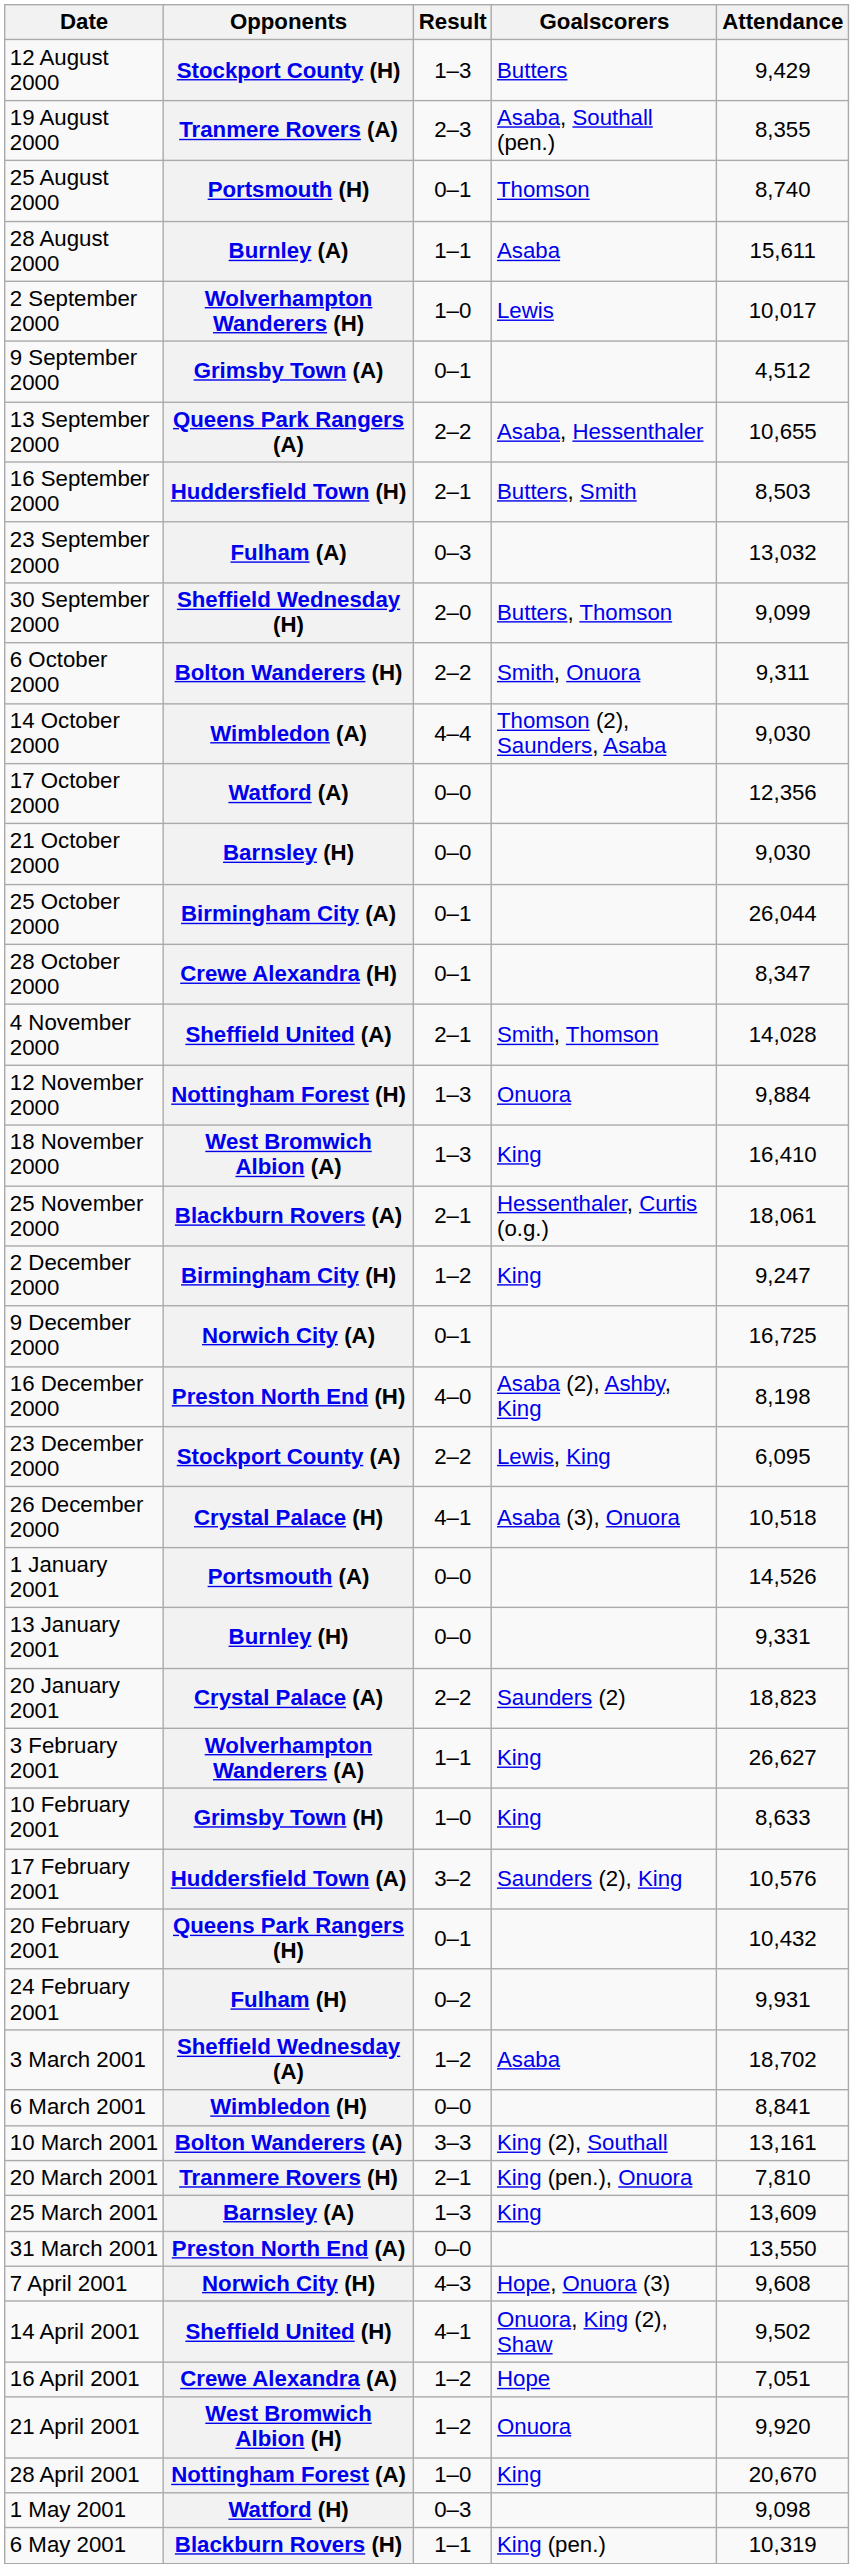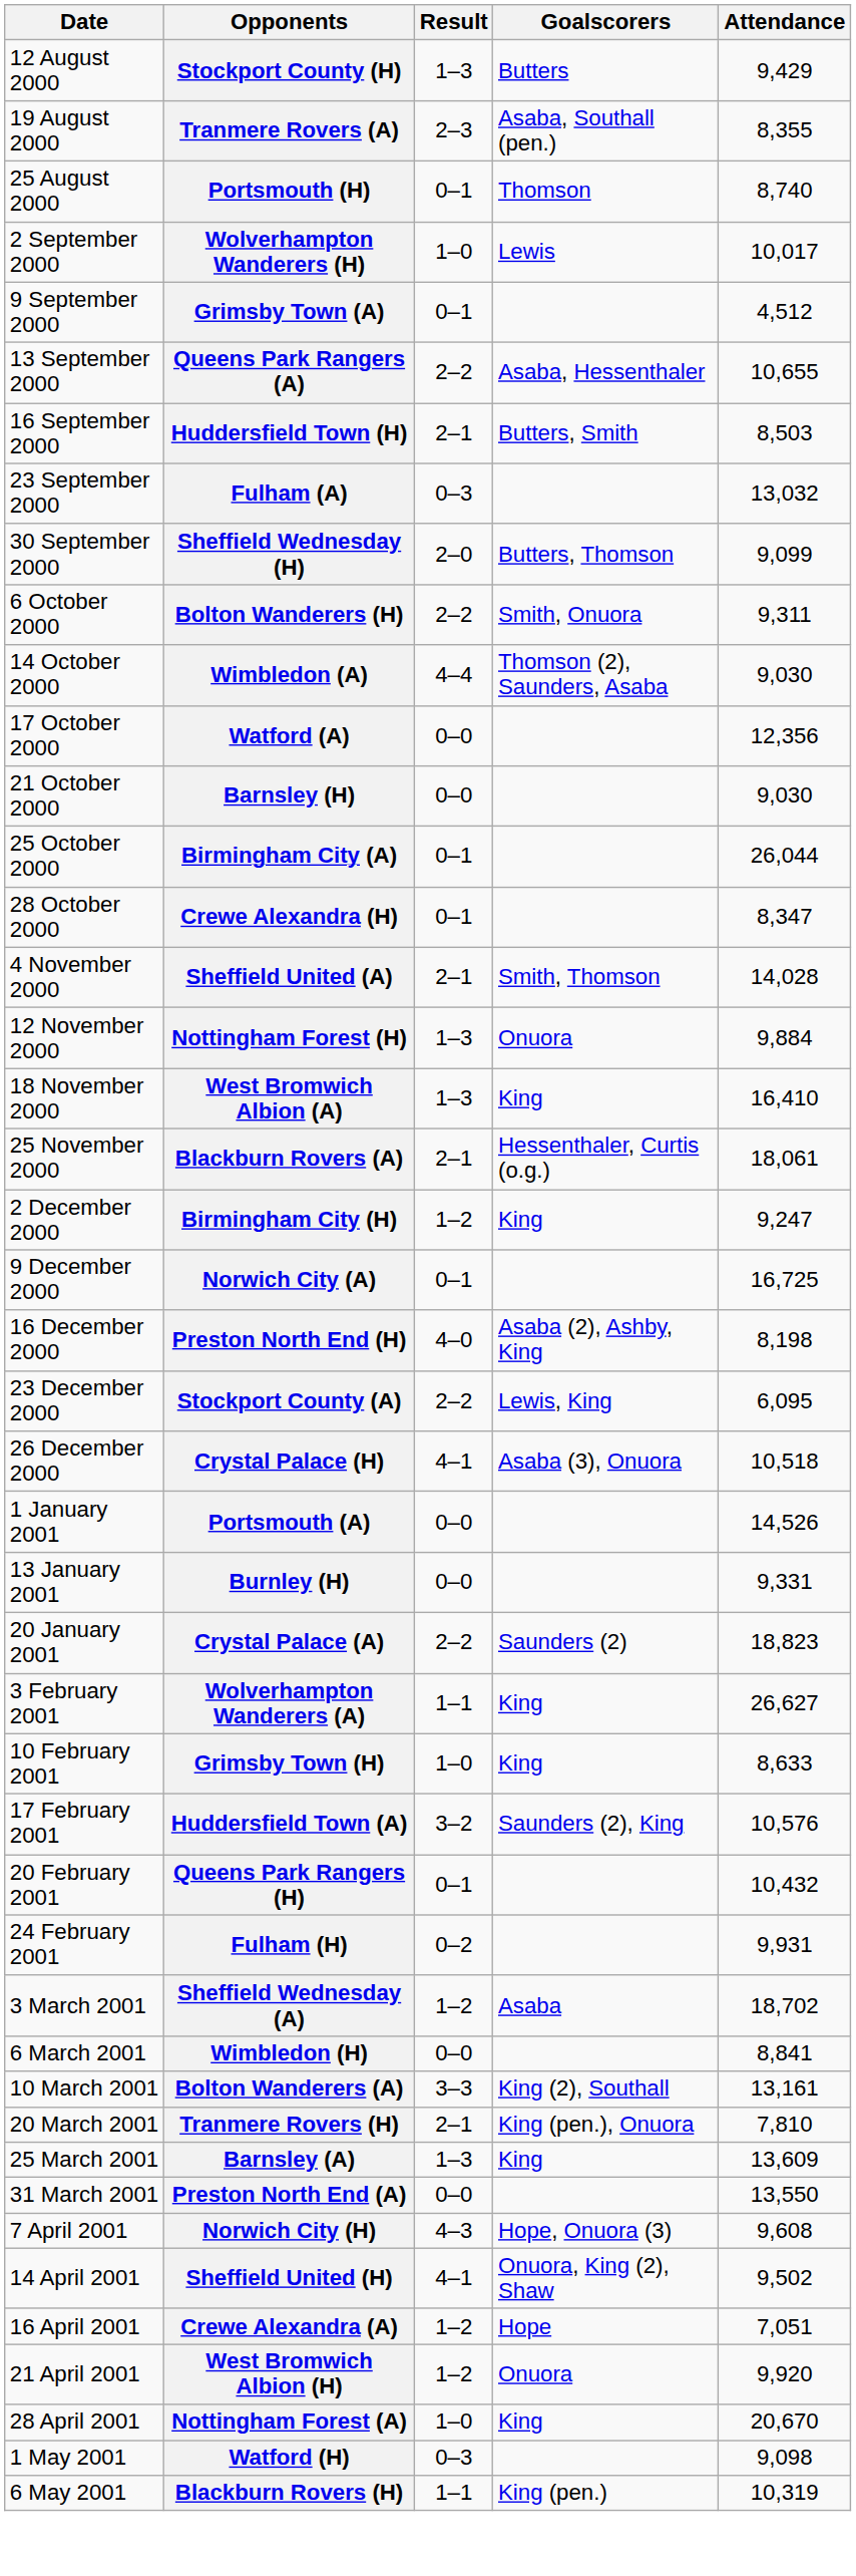 <table class="wikitable plainrowheaders sortable">
 <tr>
 <th scope=col>Date</th>
 <th scope=col>Opponents</th>
 <th scope=col>Result</th>
 <th scope=col class=unsortable>Goalscorers</th>
 <th scope=col>Attendance</th>
 </tr>
 <tr>
 <td>12 August 2000</td>
 <th scope=row><a href='#'>Stockport County</a> (H)</th>
 <td align=center>1–3</td>
 <td><a href='#'>Butters</a></td>
 <td align=center>9,429</td>
 </tr>
 <tr>
 <td>19 August 2000</td>
 <th scope=row><a href='#'>Tranmere Rovers</a> (A)</th>
 <td align=center>2–3</td>
 <td><a href='#'>Asaba</a>, <a href='#'>Southall</a> (pen.)</td>
 <td align=center>8,355</td>
 </tr>
 <tr>
 <td>25 August 2000</td>
 <th scope=row><a href='#'>Portsmouth</a> (H)</th>
 <td align=center>0–1</td>
 <td><a href='#'>Thomson</a></td>
 <td align=center>8,740</td>
-</tr>
-<tr>
-<td>28 August 2000</td>
-<th scope=row><a href='#'>Burnley</a> (A)</th>
-<td align=center>1–1</td>
-<td><a href='#'>Asaba</a></td>
-<td align=center>15,611</td>
 </tr>
 <tr>
 <td>2 September 2000</td>
 <th scope=row><a href='#'>Wolverhampton Wanderers</a> (H)</th>
 <td align=center>1–0</td>
 <td><a href='#'>Lewis</a></td>
 <td align=center>10,017</td>
 </tr>
 <tr>
 <td>9 September 2000</td>
 <th scope=row><a href='#'>Grimsby Town</a> (A)</th>
 <td align=center>0–1</td>
 <td></td>
 <td align=center>4,512</td>
 </tr>
 <tr>
 <td>13 September 2000</td>
 <th scope=row><a href='#'>Queens Park Rangers</a> (A)</th>
 <td align=center>2–2</td>
 <td><a href='#'>Asaba</a>, <a href='#'>Hessenthaler</a></td>
 <td align=center>10,655</td>
 </tr>
 <tr>
 <td>16 September 2000</td>
 <th scope=row><a href='#'>Huddersfield Town</a> (H)</th>
 <td align=center>2–1</td>
 <td><a href='#'>Butters</a>, <a href='#'>Smith</a></td>
 <td align=center>8,503</td>
 </tr>
 <tr>
 <td>23 September 2000</td>
 <th scope=row><a href='#'>Fulham</a> (A)</th>
 <td align=center>0–3</td>
 <td></td>
 <td align=center>13,032</td>
 </tr>
 <tr>
 <td>30 September 2000</td>
 <th scope=row><a href='#'>Sheffield Wednesday</a> (H)</th>
 <td align=center>2–0</td>
 <td><a href='#'>Butters</a>, <a href='#'>Thomson</a></td>
 <td align=center>9,099</td>
 </tr>
 <tr>
 <td>6 October 2000</td>
 <th scope=row><a href='#'>Bolton Wanderers</a> (H)</th>
 <td align=center>2–2</td>
 <td><a href='#'>Smith</a>, <a href='#'>Onuora</a></td>
 <td align=center>9,311</td>
 </tr>
 <tr>
 <td>14 October 2000</td>
 <th scope=row><a href='#'>Wimbledon</a> (A)</th>
 <td align=center>4–4</td>
 <td><a href='#'>Thomson</a> (2), <a href='#'>Saunders</a>, <a href='#'>Asaba</a></td>
 <td align=center>9,030</td>
 </tr>
 <tr>
 <td>17 October 2000</td>
 <th scope=row><a href='#'>Watford</a> (A)</th>
 <td align=center>0–0</td>
 <td></td>
 <td align=center>12,356</td>
 </tr>
 <tr>
 <td>21 October 2000</td>
 <th scope=row><a href='#'>Barnsley</a> (H)</th>
 <td align=center>0–0</td>
 <td></td>
 <td align=center>9,030</td>
 </tr>
 <tr>
 <td>25 October 2000</td>
 <th scope=row><a href='#'>Birmingham City</a> (A)</th>
 <td align=center>0–1</td>
 <td></td>
 <td align=center>26,044</td>
 </tr>
 <tr>
 <td>28 October 2000</td>
 <th scope=row><a href='#'>Crewe Alexandra</a> (H)</th>
 <td align=center>0–1</td>
 <td></td>
 <td align=center>8,347</td>
 </tr>
 <tr>
 <td>4 November 2000</td>
 <th scope=row><a href='#'>Sheffield United</a> (A)</th>
 <td align=center>2–1</td>
 <td><a href='#'>Smith</a>, <a href='#'>Thomson</a></td>
 <td align=center>14,028</td>
 </tr>
 <tr>
 <td>12 November 2000</td>
 <th scope=row><a href='#'>Nottingham Forest</a> (H)</th>
 <td align=center>1–3</td>
 <td><a href='#'>Onuora</a></td>
 <td align=center>9,884</td>
 </tr>
 <tr>
 <td>18 November 2000</td>
 <th scope=row><a href='#'>West Bromwich Albion</a> (A)</th>
 <td align=center>1–3</td>
 <td><a href='#'>King</a></td>
 <td align=center>16,410</td>
 </tr>
 <tr>
 <td>25 November 2000</td>
 <th scope=row><a href='#'>Blackburn Rovers</a> (A)</th>
 <td align=center>2–1</td>
 <td><a href='#'>Hessenthaler</a>, <a href='#'>Curtis</a> (o.g.)</td>
 <td align=center>18,061</td>
 </tr>
 <tr>
 <td>2 December 2000</td>
 <th scope=row><a href='#'>Birmingham City</a> (H)</th>
 <td align=center>1–2</td>
 <td><a href='#'>King</a></td>
 <td align=center>9,247</td>
 </tr>
 <tr>
 <td>9 December 2000</td>
 <th scope=row><a href='#'>Norwich City</a> (A)</th>
 <td align=center>0–1</td>
 <td></td>
 <td align=center>16,725</td>
 </tr>
 <tr>
 <td>16 December 2000</td>
 <th scope=row><a href='#'>Preston North End</a> (H)</th>
 <td align=center>4–0</td>
 <td><a href='#'>Asaba</a> (2), <a href='#'>Ashby</a>, <a href='#'>King</a></td>
 <td align=center>8,198</td>
 </tr>
 <tr>
 <td>23 December 2000</td>
 <th scope=row><a href='#'>Stockport County</a> (A)</th>
 <td align=center>2–2</td>
 <td><a href='#'>Lewis</a>, <a href='#'>King</a></td>
 <td align=center>6,095</td>
 </tr>
 <tr>
 <td>26 December 2000</td>
 <th scope=row><a href='#'>Crystal Palace</a> (H)</th>
 <td align=center>4–1</td>
 <td><a href='#'>Asaba</a> (3), <a href='#'>Onuora</a></td>
 <td align=center>10,518</td>
 </tr>
 <tr>
 <td>1 January 2001</td>
 <th scope=row><a href='#'>Portsmouth</a> (A)</th>
 <td align=center>0–0</td>
 <td></td>
 <td align=center>14,526</td>
 </tr>
 <tr>
 <td>13 January 2001</td>
 <th scope=row><a href='#'>Burnley</a> (H)</th>
 <td align=center>0–0</td>
 <td></td>
 <td align=center>9,331</td>
 </tr>
 <tr>
 <td>20 January 2001</td>
 <th scope=row><a href='#'>Crystal Palace</a> (A)</th>
 <td align=center>2–2</td>
 <td><a href='#'>Saunders</a> (2)</td>
 <td align=center>18,823</td>
 </tr>
 <tr>
 <td>3 February 2001</td>
 <th scope=row><a href='#'>Wolverhampton Wanderers</a> (A)</th>
 <td align=center>1–1</td>
 <td><a href='#'>King</a></td>
 <td align=center>26,627</td>
 </tr>
 <tr>
 <td>10 February 2001</td>
 <th scope=row><a href='#'>Grimsby Town</a> (H)</th>
 <td align=center>1–0</td>
 <td><a href='#'>King</a></td>
 <td align=center>8,633</td>
 </tr>
 <tr>
 <td>17 February 2001</td>
 <th scope=row><a href='#'>Huddersfield Town</a> (A)</th>
 <td align=center>3–2</td>
 <td><a href='#'>Saunders</a> (2), <a href='#'>King</a></td>
 <td align=center>10,576</td>
 </tr>
 <tr>
 <td>20 February 2001</td>
 <th scope=row><a href='#'>Queens Park Rangers</a> (H)</th>
 <td align=center>0–1</td>
 <td></td>
 <td align=center>10,432</td>
 </tr>
 <tr>
 <td>24 February 2001</td>
 <th scope=row><a href='#'>Fulham</a> (H)</th>
 <td align=center>0–2</td>
 <td></td>
 <td align=center>9,931</td>
 </tr>
 <tr>
 <td>3 March 2001</td>
 <th scope=row><a href='#'>Sheffield Wednesday</a> (A)</th>
 <td align=center>1–2</td>
 <td><a href='#'>Asaba</a></td>
 <td align=center>18,702</td>
 </tr>
 <tr>
 <td>6 March 2001</td>
 <th scope=row><a href='#'>Wimbledon</a> (H)</th>
 <td align=center>0–0</td>
 <td></td>
 <td align=center>8,841</td>
 </tr>
 <tr>
 <td>10 March 2001</td>
 <th scope=row><a href='#'>Bolton Wanderers</a> (A)</th>
 <td align=center>3–3</td>
 <td><a href='#'>King</a> (2), <a href='#'>Southall</a></td>
 <td align=center>13,161</td>
 </tr>
 <tr>
 <td>20 March 2001</td>
 <th scope=row><a href='#'>Tranmere Rovers</a> (H)</th>
 <td align=center>2–1</td>
 <td><a href='#'>King</a> (pen.), <a href='#'>Onuora</a></td>
 <td align=center>7,810</td>
 </tr>
 <tr>
 <td>25 March 2001</td>
 <th scope=row><a href='#'>Barnsley</a> (A)</th>
 <td align=center>1–3</td>
 <td><a href='#'>King</a></td>
 <td align=center>13,609</td>
 </tr>
 <tr>
 <td>31 March 2001</td>
 <th scope=row><a href='#'>Preston North End</a> (A)</th>
 <td align=center>0–0</td>
 <td></td>
 <td align=center>13,550</td>
 </tr>
 <tr>
 <td>7 April 2001</td>
 <th scope=row><a href='#'>Norwich City</a> (H)</th>
 <td align=center>4–3</td>
 <td><a href='#'>Hope</a>, <a href='#'>Onuora</a> (3)</td>
 <td align=center>9,608</td>
 </tr>
 <tr>
 <td>14 April 2001</td>
 <th scope=row><a href='#'>Sheffield United</a> (H)</th>
 <td align=center>4–1</td>
 <td><a href='#'>Onuora</a>, <a href='#'>King</a> (2), <a href='#'>Shaw</a></td>
 <td align=center>9,502</td>
 </tr>
 <tr>
 <td>16 April 2001</td>
 <th scope=row><a href='#'>Crewe Alexandra</a> (A)</th>
 <td align=center>1–2</td>
 <td><a href='#'>Hope</a></td>
 <td align=center>7,051</td>
 </tr>
 <tr>
 <td>21 April 2001</td>
 <th scope=row><a href='#'>West Bromwich Albion</a> (H)</th>
 <td align=center>1–2</td>
 <td><a href='#'>Onuora</a></td>
 <td align=center>9,920</td>
 </tr>
 <tr>
 <td>28 April 2001</td>
 <th scope=row><a href='#'>Nottingham Forest</a> (A)</th>
 <td align=center>1–0</td>
 <td><a href='#'>King</a></td>
 <td align=center>20,670</td>
 </tr>
 <tr>
 <td>1 May 2001</td>
 <th scope=row><a href='#'>Watford</a> (H)</th>
 <td align=center>0–3</td>
 <td></td>
 <td align=center>9,098</td>
 </tr>
 <tr>
 <td>6 May 2001</td>
 <th scope=row><a href='#'>Blackburn Rovers</a> (H)</th>
 <td align=center>1–1</td>
 <td><a href='#'>King</a> (pen.)</td>
 <td align=center>10,319</td>
 </tr>
 </table>
